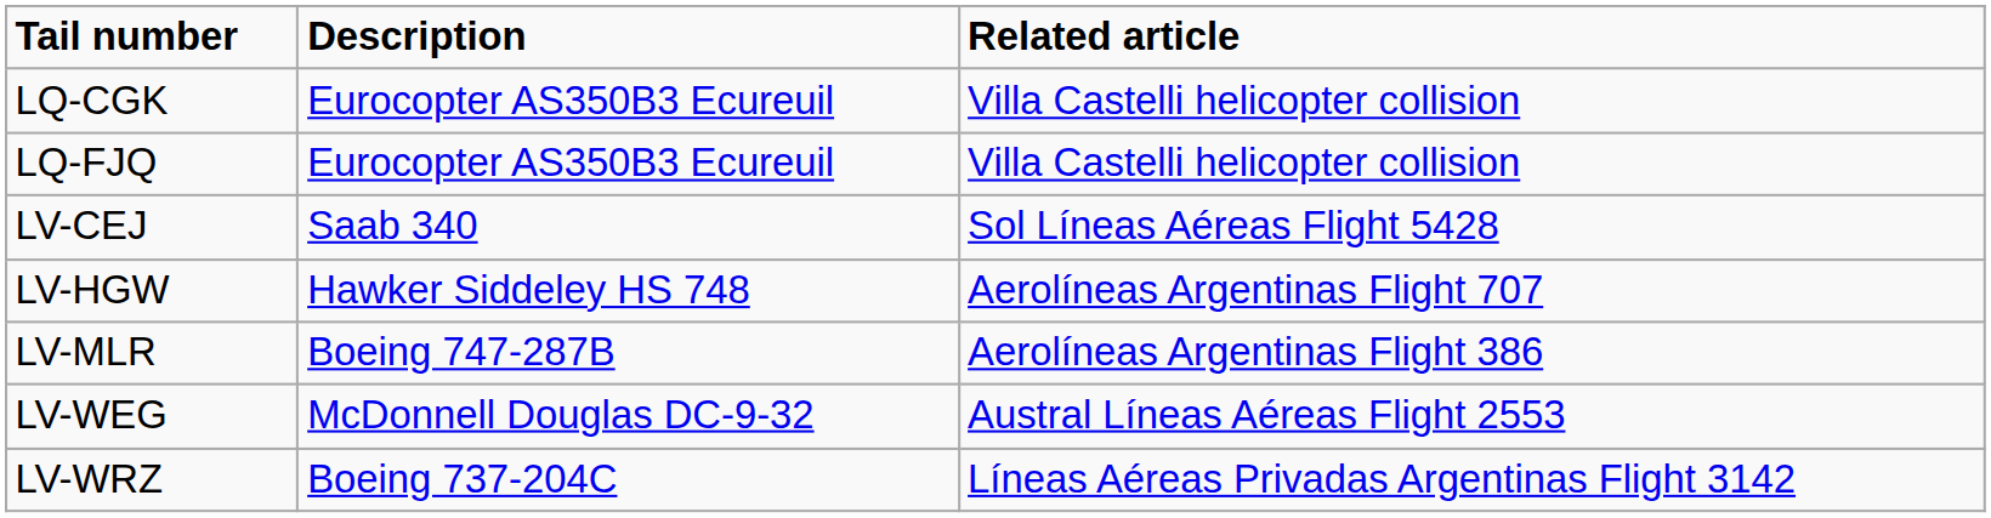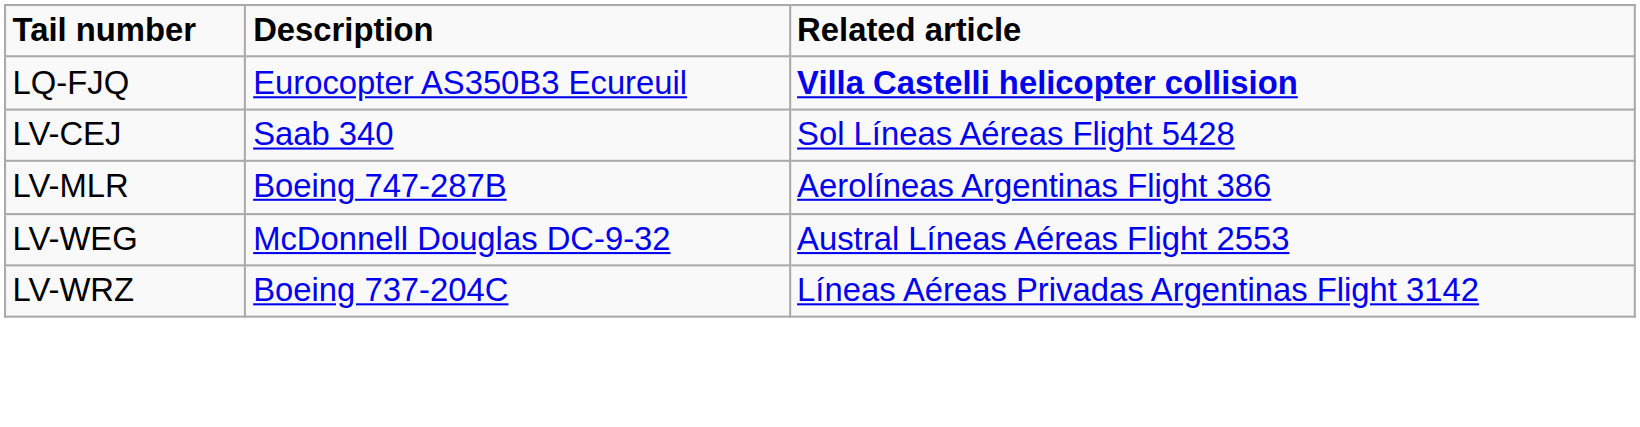 <table class="wikitable" width="90%">
 <tr>
 <td><strong>Tail number</strong></td>
 <td><strong>Description</strong></td>
 <td><strong>Related article</strong></td>
 </tr>
 <tr>
-<td>LQ-CGK</td>
-<td><a href='#'>Eurocopter AS350B3 Ecureuil</a></td>
-<td><a href='#'>Villa Castelli helicopter collision</a></td>
-</tr>
-<tr>
 <td>LQ-FJQ</td>
 <td><a href='#'>Eurocopter AS350B3 Ecureuil</a></td>
-<td><a href='#'>Villa Castelli helicopter collision</a></td>
+<td><strong><a href='#'>Villa Castelli helicopter collision</a></strong></td>
 </tr>
 <tr>
 <td>LV-CEJ</td>
 <td><a href='#'>Saab 340</a></td>
 <td><a href='#'>Sol Líneas Aéreas Flight 5428</a></td>
-</tr>
-<tr>
-<td>LV-HGW</td>
-<td><a href='#'>Hawker Siddeley HS 748</a></td>
-<td><a href='#'>Aerolíneas Argentinas Flight 707</a></td>
 </tr>
 <tr>
 <td>LV-MLR</td>
 <td><a href='#'>Boeing 747-287B</a></td>
 <td><a href='#'>Aerolíneas Argentinas Flight 386</a></td>
 </tr>
 <tr>
 <td>LV-WEG</td>
 <td><a href='#'>McDonnell Douglas DC-9-32</a></td>
 <td><a href='#'>Austral Líneas Aéreas Flight 2553</a></td>
 </tr>
 <tr>
 <td>LV-WRZ</td>
 <td><a href='#'>Boeing 737-204C</a></td>
 <td><a href='#'>Líneas Aéreas Privadas Argentinas Flight 3142</a></td>
 </tr>
 </table>
